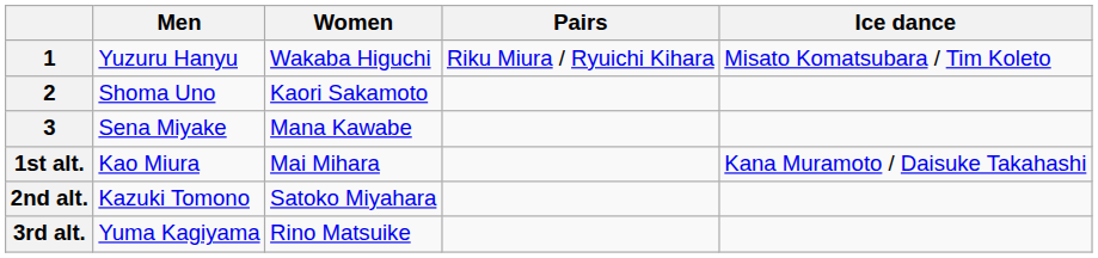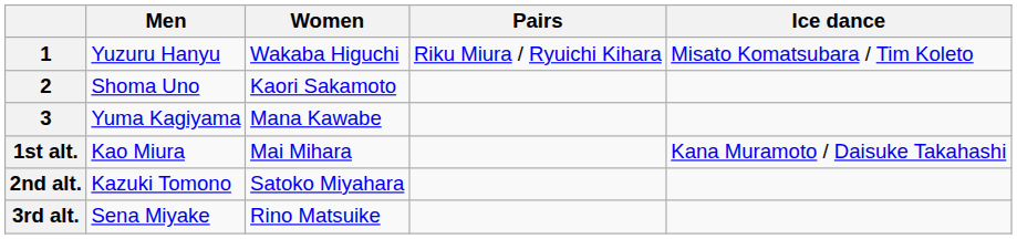 <table class="wikitable">
 <tr>
 <th></th>
 <th>Men</th>
 <th>Women</th>
 <th>Pairs</th>
 <th>Ice dance</th>
 </tr>
 <tr>
 <th>1</th>
 <td><a href='#'>Yuzuru Hanyu</a></td>
 <td><a href='#'>Wakaba Higuchi</a></td>
 <td><a href='#'>Riku Miura</a> / <a href='#'>Ryuichi Kihara</a></td>
 <td><a href='#'>Misato Komatsubara</a> / <a href='#'>Tim Koleto</a></td>
 </tr>
 <tr>
 <th>2</th>
 <td><a href='#'>Shoma Uno</a></td>
 <td><a href='#'>Kaori Sakamoto</a></td>
 <td></td>
 <td></td>
 </tr>
 <tr>
 <th>3</th>
-<td><a href='#'>Sena Miyake</a></td>
+<td><a href='#'>Yuma Kagiyama</a></td>
 <td><a href='#'>Mana Kawabe</a></td>
 <td></td>
 <td></td>
 </tr>
 <tr>
 <th>1st alt.</th>
 <td><a href='#'>Kao Miura</a></td>
 <td><a href='#'>Mai Mihara</a></td>
 <td></td>
 <td><a href='#'>Kana Muramoto</a> / <a href='#'>Daisuke Takahashi</a></td>
 </tr>
 <tr>
 <th>2nd alt.</th>
 <td><a href='#'>Kazuki Tomono</a></td>
 <td><a href='#'>Satoko Miyahara</a></td>
 <td></td>
 <td></td>
 </tr>
 <tr>
 <th>3rd alt.</th>
-<td><a href='#'>Yuma Kagiyama</a></td>
+<td><a href='#'>Sena Miyake</a></td>
 <td><a href='#'>Rino Matsuike</a></td>
 <td></td>
 <td></td>
 </tr>
 </table>
